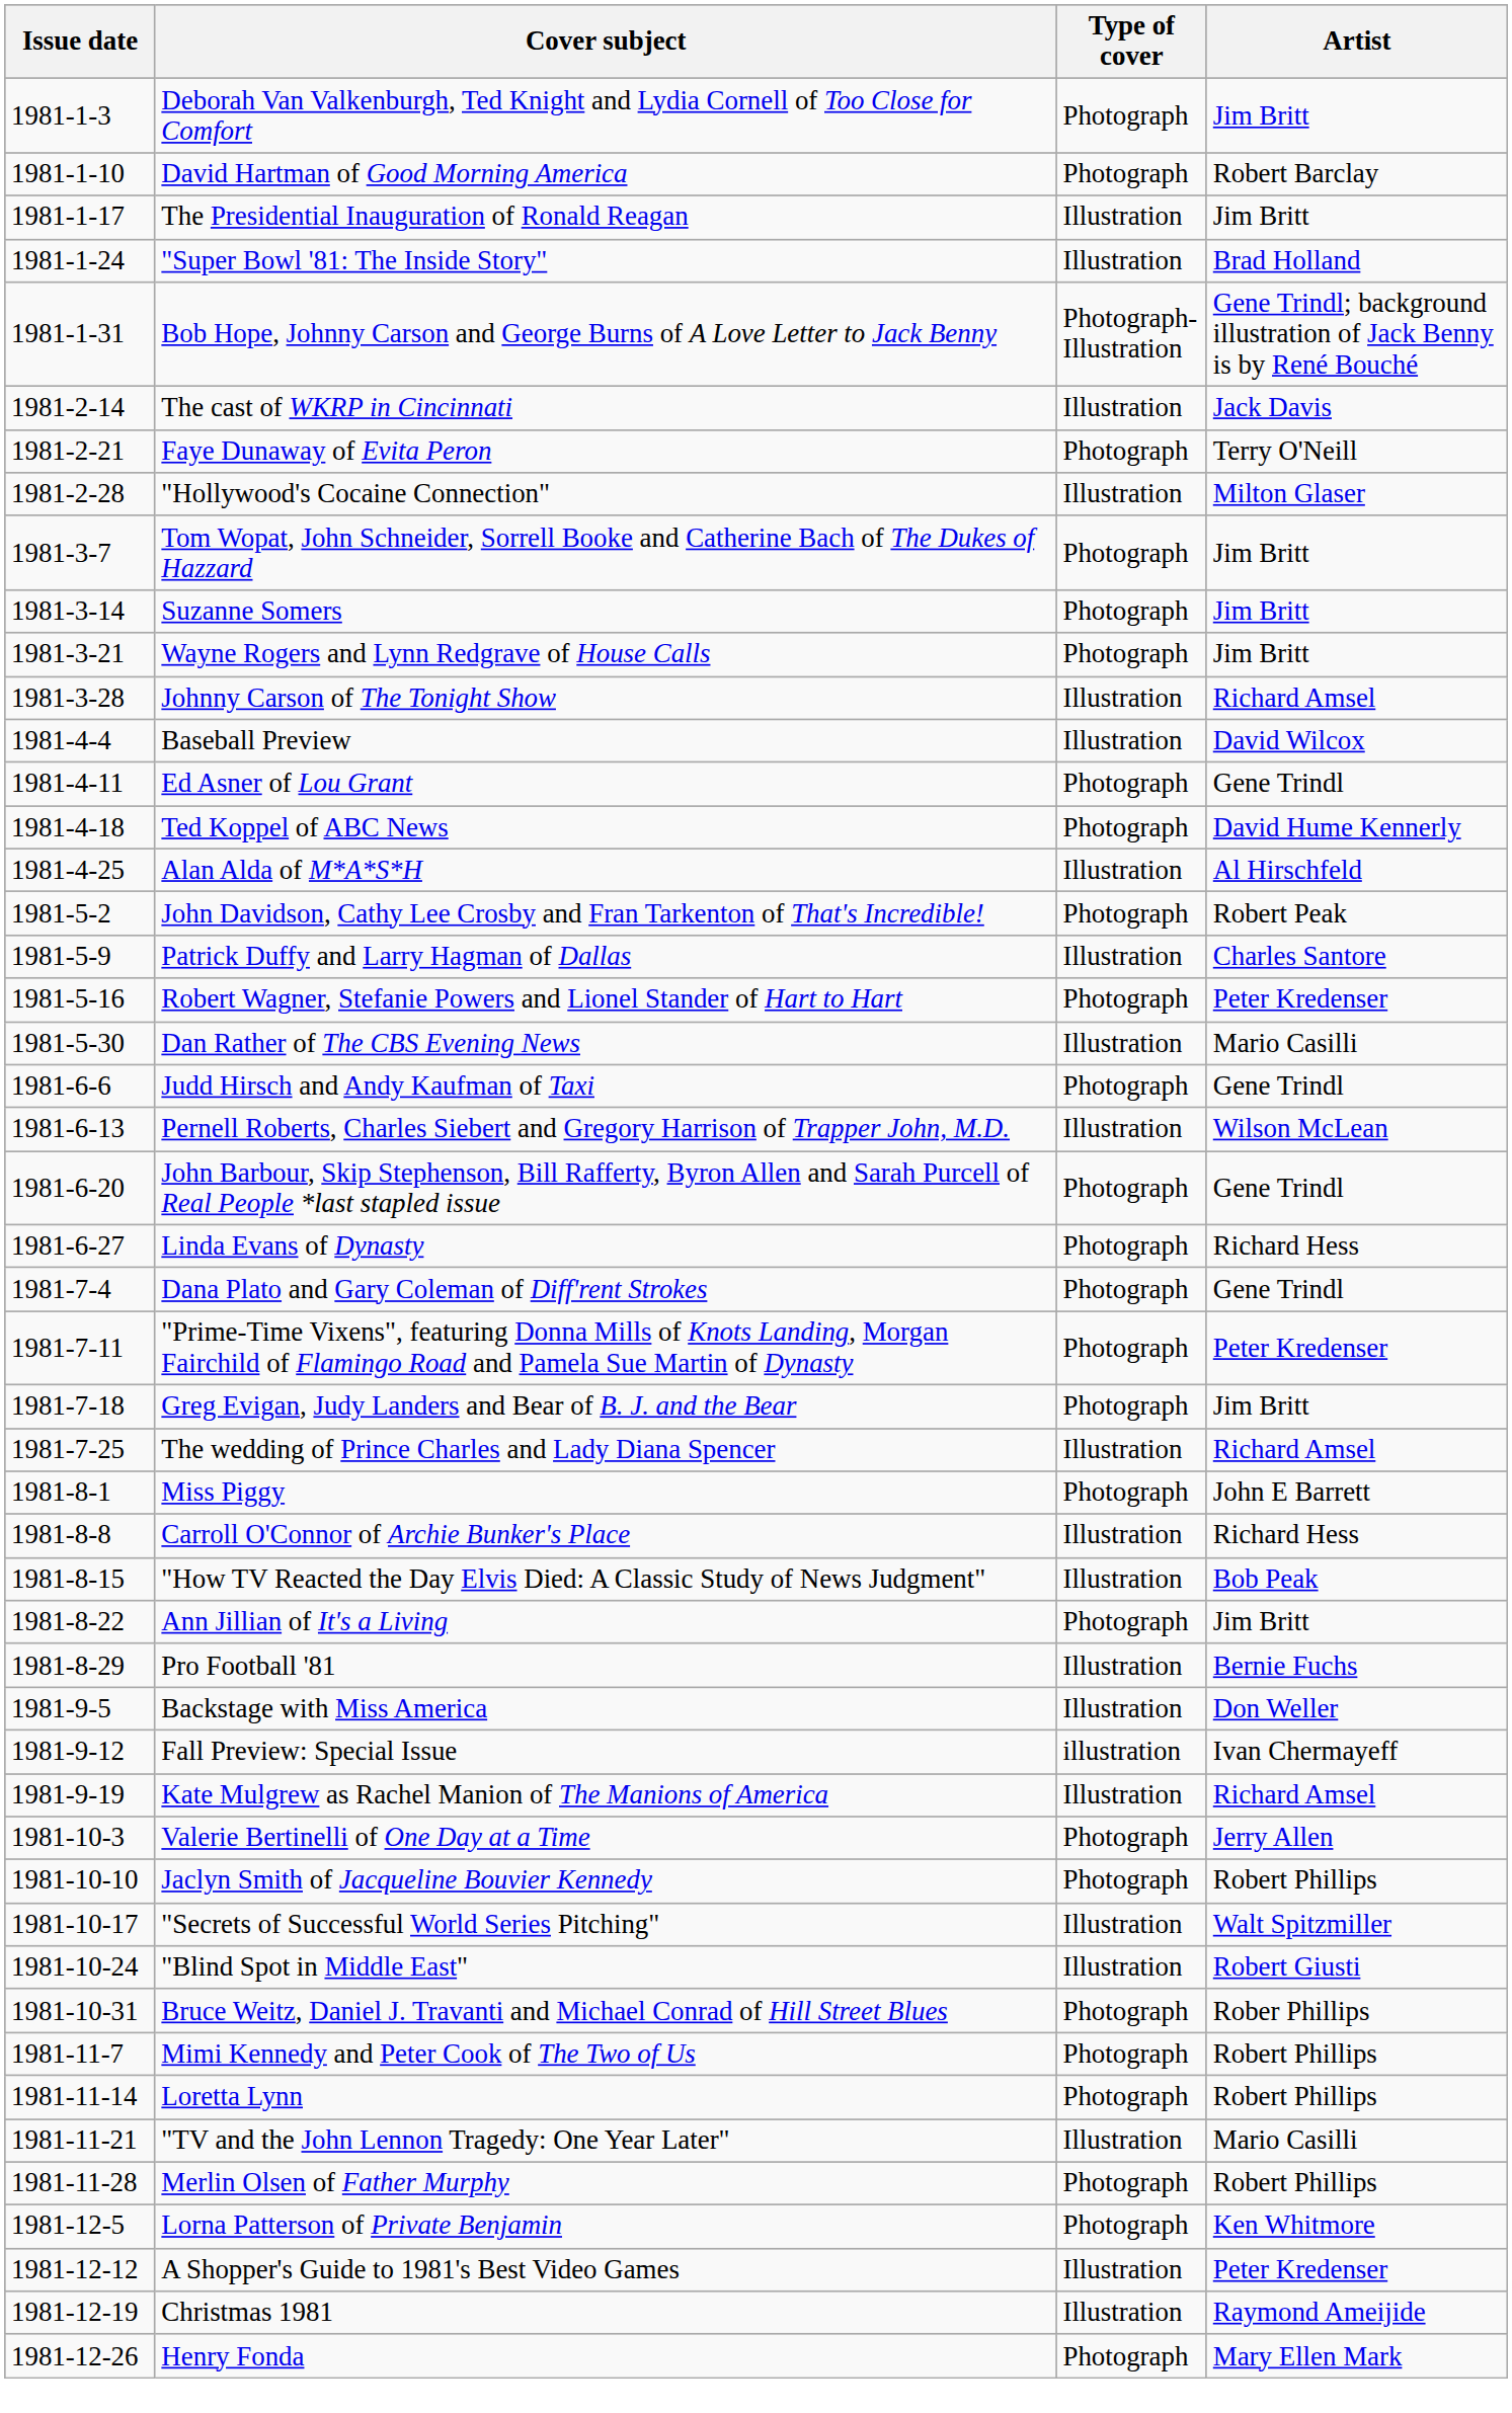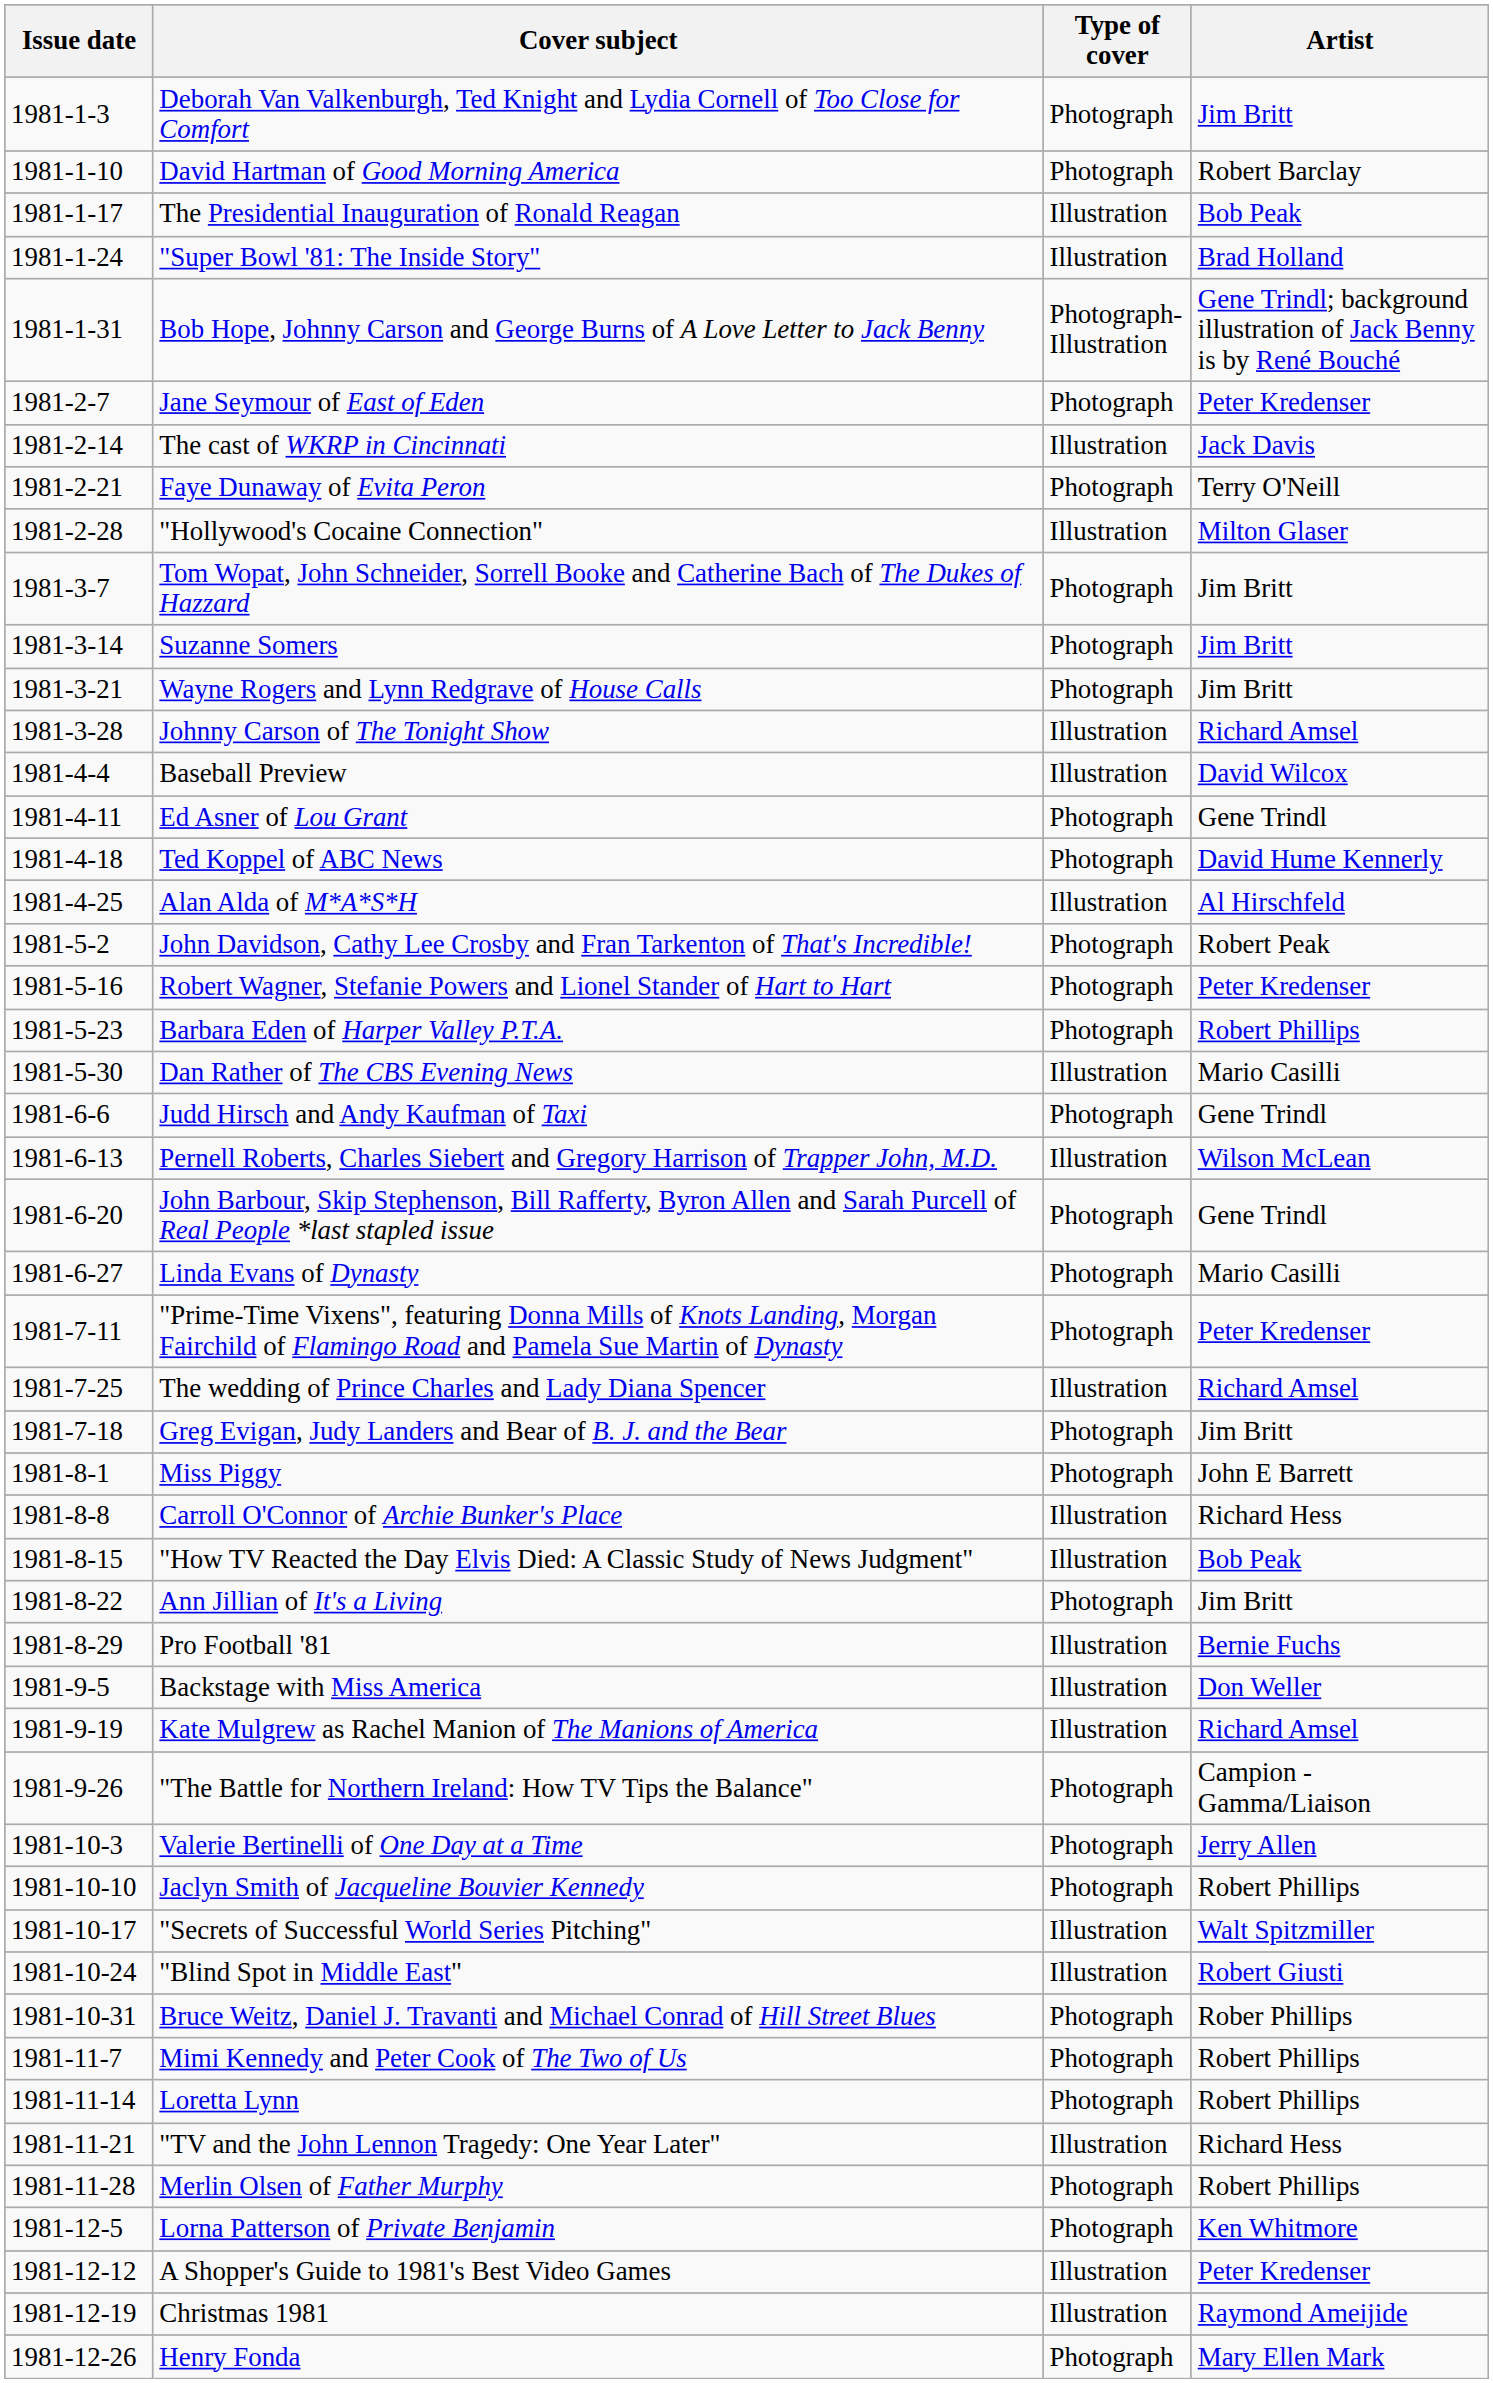 <table class="wikitable sortable" width=100% style="font-size:100%;">
 <tr>
 <th width=10%>Issue date</th>
 <th width=60%>Cover subject</th>
 <th width=10%>Type of cover</th>
 <th width=20%>Artist</th>
 </tr>
 <tr>
 <td>1981-1-3</td>
 <td><a href='#'>Deborah Van Valkenburgh</a>, <a href='#'>Ted Knight</a> and <a href='#'>Lydia Cornell</a> of <em><a href='#'>Too Close for Comfort</a></em></td>
 <td>Photograph</td>
 <td><a href='#'>Jim Britt</a></td>
 </tr>
 <tr>
 <td>1981-1-10</td>
 <td><a href='#'>David Hartman</a> of <em><a href='#'>Good Morning America</a></em></td>
 <td>Photograph</td>
 <td>Robert Barclay</td>
 </tr>
 <tr>
 <td>1981-1-17</td>
 <td>The <a href='#'>Presidential Inauguration</a> of <a href='#'>Ronald Reagan</a></td>
 <td>Illustration</td>
-<td>Jim Britt</td>
+<td><a href='#'>Bob Peak</a></td>
 </tr>
 <tr>
 <td>1981-1-24</td>
 <td><a href='#'>"Super Bowl '81: The Inside Story"</a></td>
 <td>Illustration</td>
 <td><a href='#'>Brad Holland</a></td>
 </tr>
 <tr>
 <td>1981-1-31</td>
 <td><a href='#'>Bob Hope</a>, <a href='#'>Johnny Carson</a> and <a href='#'>George Burns</a> of <em>A Love Letter to <a href='#'>Jack Benny</a></em></td>
 <td>Photograph-Illustration</td>
 <td><a href='#'>Gene Trindl</a>; background illustration of <a href='#'>Jack Benny</a> is by <a href='#'>René Bouché</a></td>
+</tr>
+<tr>
+<td>1981-2-7</td>
+<td><a href='#'>Jane Seymour</a> of <em><a href='#'>East of Eden</a></em></td>
+<td>Photograph</td>
+<td><a href='#'>Peter Kredenser</a></td>
 </tr>
 <tr>
 <td>1981-2-14</td>
 <td>The cast of <em><a href='#'>WKRP in Cincinnati</a></em></td>
 <td>Illustration</td>
 <td><a href='#'>Jack Davis</a></td>
 </tr>
 <tr>
 <td>1981-2-21</td>
 <td><a href='#'>Faye Dunaway</a> of <em><a href='#'>Evita Peron</a></em></td>
 <td>Photograph</td>
 <td>Terry O'Neill</td>
 </tr>
 <tr>
 <td>1981-2-28</td>
 <td>"Hollywood's Cocaine Connection"</td>
 <td>Illustration</td>
 <td><a href='#'>Milton Glaser</a></td>
 </tr>
 <tr>
 <td>1981-3-7</td>
 <td><a href='#'>Tom Wopat</a>, <a href='#'>John Schneider</a>, <a href='#'>Sorrell Booke</a> and <a href='#'>Catherine Bach</a> of <em><a href='#'>The Dukes of Hazzard</a></em></td>
 <td>Photograph</td>
 <td>Jim Britt</td>
 </tr>
 <tr>
 <td>1981-3-14</td>
 <td><a href='#'>Suzanne Somers</a></td>
 <td>Photograph</td>
 <td><a href='#'>Jim Britt</a></td>
 </tr>
 <tr>
 <td>1981-3-21</td>
 <td><a href='#'>Wayne Rogers</a> and <a href='#'>Lynn Redgrave</a> of <em><a href='#'>House Calls</a></em></td>
 <td>Photograph</td>
 <td>Jim Britt</td>
 </tr>
 <tr>
 <td>1981-3-28</td>
 <td><a href='#'>Johnny Carson</a> of <em><a href='#'>The Tonight Show</a></em></td>
 <td>Illustration</td>
 <td><a href='#'>Richard Amsel</a></td>
 </tr>
 <tr>
 <td>1981-4-4</td>
 <td>Baseball Preview</td>
 <td>Illustration</td>
 <td><a href='#'>David Wilcox</a></td>
 </tr>
 <tr>
 <td>1981-4-11</td>
 <td><a href='#'>Ed Asner</a> of <em><a href='#'>Lou Grant</a></em></td>
 <td>Photograph</td>
 <td>Gene Trindl</td>
 </tr>
 <tr>
 <td>1981-4-18</td>
 <td><a href='#'>Ted Koppel</a> of <a href='#'>ABC News</a></td>
 <td>Photograph</td>
 <td><a href='#'>David Hume Kennerly</a></td>
 </tr>
 <tr>
 <td>1981-4-25</td>
 <td><a href='#'>Alan Alda</a> of <em><a href='#'>M*A*S*H</a></em></td>
 <td>Illustration</td>
 <td><a href='#'>Al Hirschfeld</a></td>
 </tr>
 <tr>
 <td>1981-5-2</td>
 <td><a href='#'>John Davidson</a>, <a href='#'>Cathy Lee Crosby</a> and <a href='#'>Fran Tarkenton</a> of <em><a href='#'>That's Incredible!</a></em></td>
 <td>Photograph</td>
 <td>Robert Peak</td>
 </tr>
 <tr>
-<td>1981-5-9</td>
-<td><a href='#'>Patrick Duffy</a> and <a href='#'>Larry Hagman</a> of <em><a href='#'>Dallas</a></em></td>
-<td>Illustration</td>
-<td><a href='#'>Charles Santore</a></td>
-</tr>
-<tr>
 <td>1981-5-16</td>
 <td><a href='#'>Robert Wagner</a>, <a href='#'>Stefanie Powers</a> and <a href='#'>Lionel Stander</a> of <em><a href='#'>Hart to Hart</a></em></td>
 <td>Photograph</td>
 <td><a href='#'>Peter Kredenser</a></td>
+</tr>
+<tr>
+<td>1981-5-23</td>
+<td><a href='#'>Barbara Eden</a> of <em><a href='#'>Harper Valley P.T.A.</a></em></td>
+<td>Photograph</td>
+<td><a href='#'>Robert Phillips</a></td>
 </tr>
 <tr>
 <td>1981-5-30</td>
 <td><a href='#'>Dan Rather</a> of <em><a href='#'>The CBS Evening News</a></em></td>
 <td>Illustration</td>
 <td>Mario Casilli</td>
 </tr>
 <tr>
 <td>1981-6-6</td>
 <td><a href='#'>Judd Hirsch</a> and <a href='#'>Andy Kaufman</a> of <em><a href='#'>Taxi</a></em></td>
 <td>Photograph</td>
 <td>Gene Trindl</td>
 </tr>
 <tr>
 <td>1981-6-13</td>
 <td><a href='#'>Pernell Roberts</a>, <a href='#'>Charles Siebert</a> and <a href='#'>Gregory Harrison</a> of <em><a href='#'>Trapper John, M.D.</a></em></td>
 <td>Illustration</td>
 <td><a href='#'>Wilson McLean</a></td>
 </tr>
 <tr>
 <td>1981-6-20</td>
 <td><a href='#'>John Barbour</a>, <a href='#'>Skip Stephenson</a>, <a href='#'>Bill Rafferty</a>, <a href='#'>Byron Allen</a> and <a href='#'>Sarah Purcell</a> of <em><a href='#'>Real People</a> *last stapled issue</em></td>
 <td>Photograph</td>
 <td>Gene Trindl</td>
 </tr>
 <tr>
 <td>1981-6-27</td>
 <td><a href='#'>Linda Evans</a> of <em><a href='#'>Dynasty</a></em></td>
 <td>Photograph</td>
-<td>Richard Hess</td>
-</tr>
-<tr>
-<td>1981-7-4</td>
-<td><a href='#'>Dana Plato</a> and <a href='#'>Gary Coleman</a> of <em><a href='#'>Diff'rent Strokes</a></em></td>
-<td>Photograph</td>
-<td>Gene Trindl</td>
+<td>Mario Casilli</td>
 </tr>
 <tr>
 <td>1981-7-11</td>
 <td>"Prime-Time Vixens", featuring <a href='#'>Donna Mills</a> of <em><a href='#'>Knots Landing</a></em>, <a href='#'>Morgan Fairchild</a> of <em><a href='#'>Flamingo Road</a></em> and <a href='#'>Pamela Sue Martin</a> of <em><a href='#'>Dynasty</a></em></td>
 <td>Photograph</td>
 <td><a href='#'>Peter Kredenser</a></td>
 </tr>
 <tr>
+<td>1981-7-25</td>
+<td>The wedding of <a href='#'>Prince Charles</a> and <a href='#'>Lady Diana Spencer</a></td>
+<td>Illustration</td>
+<td><a href='#'>Richard Amsel</a></td>
+</tr>
+<tr>
 <td>1981-7-18</td>
 <td><a href='#'>Greg Evigan</a>, <a href='#'>Judy Landers</a> and Bear of <em><a href='#'>B. J. and the Bear</a></em></td>
 <td>Photograph</td>
 <td>Jim Britt</td>
-</tr>
-<tr>
-<td>1981-7-25</td>
-<td>The wedding of <a href='#'>Prince Charles</a> and <a href='#'>Lady Diana Spencer</a></td>
-<td>Illustration</td>
-<td><a href='#'>Richard Amsel</a></td>
 </tr>
 <tr>
 <td>1981-8-1</td>
 <td><a href='#'>Miss Piggy</a></td>
 <td>Photograph</td>
 <td>John E Barrett</td>
 </tr>
 <tr>
 <td>1981-8-8</td>
 <td><a href='#'>Carroll O'Connor</a> of <em><a href='#'>Archie Bunker's Place</a></em></td>
 <td>Illustration</td>
 <td>Richard Hess</td>
 </tr>
 <tr>
 <td>1981-8-15</td>
 <td>"How TV Reacted the Day <a href='#'>Elvis</a> Died: A Classic Study of News Judgment"</td>
 <td>Illustration</td>
 <td><a href='#'>Bob Peak</a></td>
 </tr>
 <tr>
 <td>1981-8-22</td>
 <td><a href='#'>Ann Jillian</a> of <em><a href='#'>It's a Living</a></em></td>
 <td>Photograph</td>
 <td>Jim Britt</td>
 </tr>
 <tr>
 <td>1981-8-29</td>
 <td>Pro Football '81</td>
 <td>Illustration</td>
 <td><a href='#'>Bernie Fuchs</a></td>
 </tr>
 <tr>
 <td>1981-9-5</td>
 <td>Backstage with <a href='#'>Miss America</a></td>
 <td>Illustration</td>
 <td><a href='#'>Don Weller</a></td>
 </tr>
 <tr>
-<td>1981-9-12</td>
-<td>Fall Preview: Special Issue</td>
-<td>illustration</td>
-<td>Ivan Chermayeff</td>
-</tr>
-<tr>
 <td>1981-9-19</td>
 <td><a href='#'>Kate Mulgrew</a> as Rachel Manion of <em><a href='#'>The Manions of America</a></em></td>
 <td>Illustration</td>
 <td><a href='#'>Richard Amsel</a></td>
+</tr>
+<tr>
+<td>1981-9-26</td>
+<td>"The Battle for <a href='#'>Northern Ireland</a>: How TV Tips the Balance"</td>
+<td>Photograph</td>
+<td>Campion - Gamma/Liaison</td>
 </tr>
 <tr>
 <td>1981-10-3</td>
 <td><a href='#'>Valerie Bertinelli</a> of <em><a href='#'>One Day at a Time</a></em></td>
 <td>Photograph</td>
 <td><a href='#'>Jerry Allen</a></td>
 </tr>
 <tr>
 <td>1981-10-10</td>
 <td><a href='#'>Jaclyn Smith</a> of <em><a href='#'>Jacqueline Bouvier Kennedy</a></em></td>
 <td>Photograph</td>
 <td>Robert Phillips</td>
 </tr>
 <tr>
 <td>1981-10-17</td>
 <td>"Secrets of Successful <a href='#'>World Series</a> Pitching"</td>
 <td>Illustration</td>
 <td><a href='#'>Walt Spitzmiller</a></td>
 </tr>
 <tr>
 <td>1981-10-24</td>
 <td>"Blind Spot in <a href='#'>Middle East</a>"</td>
 <td>Illustration</td>
 <td><a href='#'>Robert Giusti</a></td>
 </tr>
 <tr>
 <td>1981-10-31</td>
 <td><a href='#'>Bruce Weitz</a>, <a href='#'>Daniel J. Travanti</a> and <a href='#'>Michael Conrad</a> of <em><a href='#'>Hill Street Blues</a></em></td>
 <td>Photograph</td>
 <td>Rober Phillips</td>
 </tr>
 <tr>
 <td>1981-11-7</td>
 <td><a href='#'>Mimi Kennedy</a> and <a href='#'>Peter Cook</a> of <em><a href='#'>The Two of Us</a></em></td>
 <td>Photograph</td>
 <td>Robert Phillips</td>
 </tr>
 <tr>
 <td>1981-11-14</td>
 <td><a href='#'>Loretta Lynn</a></td>
 <td>Photograph</td>
 <td>Robert Phillips</td>
 </tr>
 <tr>
 <td>1981-11-21</td>
 <td>"TV and the <a href='#'>John Lennon</a> Tragedy: One Year Later"</td>
 <td>Illustration</td>
-<td>Mario Casilli</td>
+<td>Richard Hess</td>
 </tr>
 <tr>
 <td>1981-11-28</td>
 <td><a href='#'>Merlin Olsen</a> of <em><a href='#'>Father Murphy</a></em></td>
 <td>Photograph</td>
 <td>Robert Phillips</td>
 </tr>
 <tr>
 <td>1981-12-5</td>
 <td><a href='#'>Lorna Patterson</a> of <em><a href='#'>Private Benjamin</a></em></td>
 <td>Photograph</td>
 <td><a href='#'>Ken Whitmore</a></td>
 </tr>
 <tr>
 <td>1981-12-12</td>
 <td>A Shopper's Guide to 1981's Best Video Games</td>
 <td>Illustration</td>
 <td><a href='#'>Peter Kredenser</a></td>
 </tr>
 <tr>
 <td>1981-12-19</td>
 <td>Christmas 1981</td>
 <td>Illustration</td>
 <td><a href='#'>Raymond Ameijide</a></td>
 </tr>
 <tr>
 <td>1981-12-26</td>
 <td><a href='#'>Henry Fonda</a></td>
 <td>Photograph</td>
 <td><a href='#'>Mary Ellen Mark</a></td>
 </tr>
 </table>
